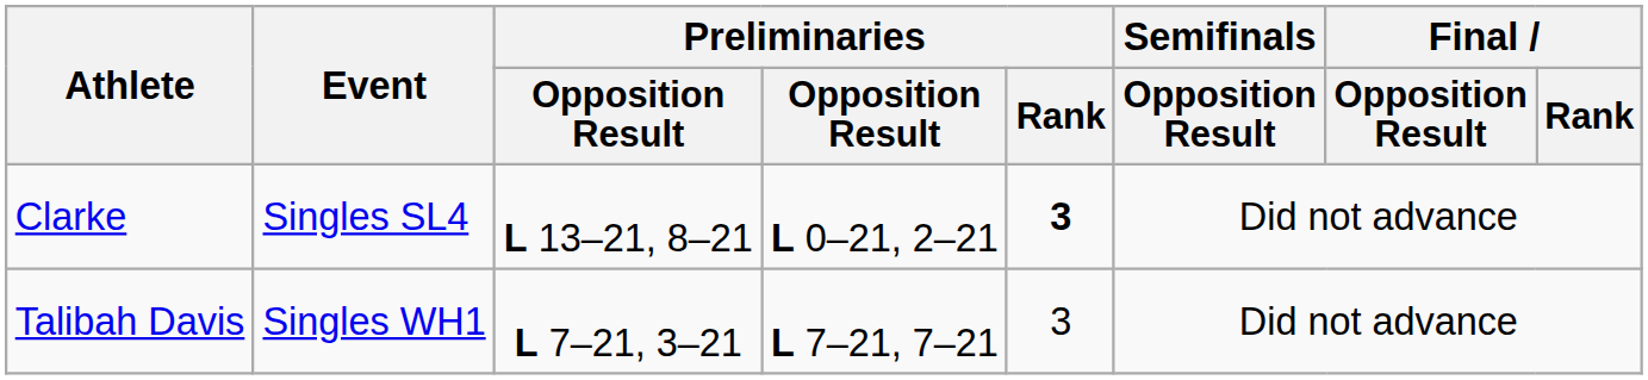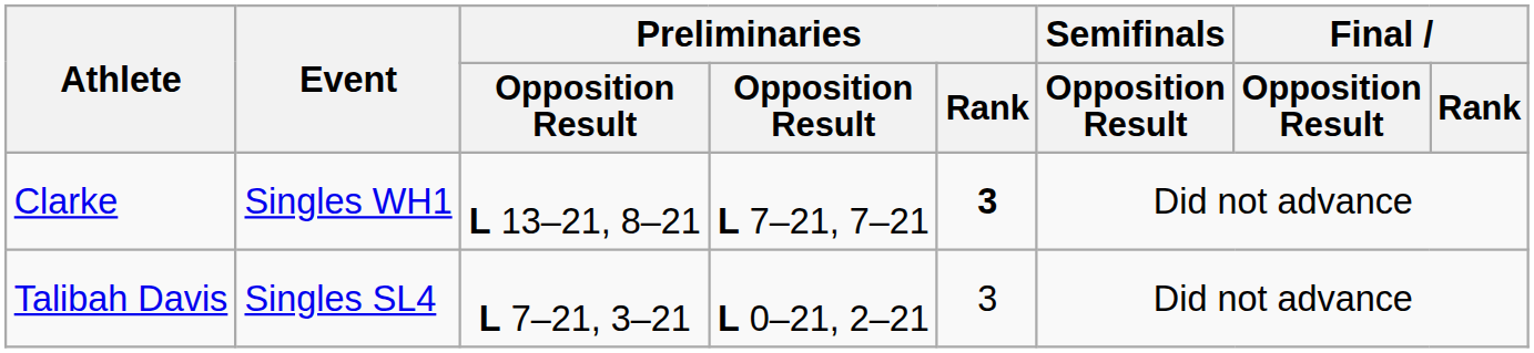 <table class=wikitable style="font-size:90%">
 <tr>
 <th rowspan="2">Athlete</th>
 <th rowspan="2">Event</th>
 <th colspan="3">Preliminaries</th>
 <th>Semifinals</th>
 <th colspan="2">Final / </th>
 </tr>
 <tr style="font-size:95%">
 <th>Opposition<br>Result</th>
 <th>Opposition<br>Result</th>
 <th>Rank</th>
 <th>Opposition<br>Result</th>
 <th>Opposition<br>Result</th>
 <th>Rank</th>
 </tr>
 <tr align=center>
 <td align=left><a href='#'> Clarke</a></td>
-<td align=left><a href='#'>Singles SL4</a></td>
+<td align=left><a href='#'>Singles WH1</a></td>
 <td><br><strong>L</strong> 13–21, 8–21</td>
-<td><br><strong>L</strong> 0–21, 2–21</td>
+<td><br><strong>L</strong> 7–21, 7–21</td>
 <td><strong>3</strong></td>
 <td colspan=3>Did not advance</td>
 </tr>
 <tr align=center>
 <td align=left><a href='#'>Talibah Davis</a></td>
-<td align=left><a href='#'>Singles WH1</a></td>
+<td align=left><a href='#'>Singles SL4</a></td>
 <td><br><strong>L</strong> 7–21, 3–21</td>
-<td><br><strong>L</strong> 7–21, 7–21</td>
+<td><br><strong>L</strong> 0–21, 2–21</td>
 <td>3</td>
 <td colspan=3>Did not advance</td>
 </tr>
 </table>
